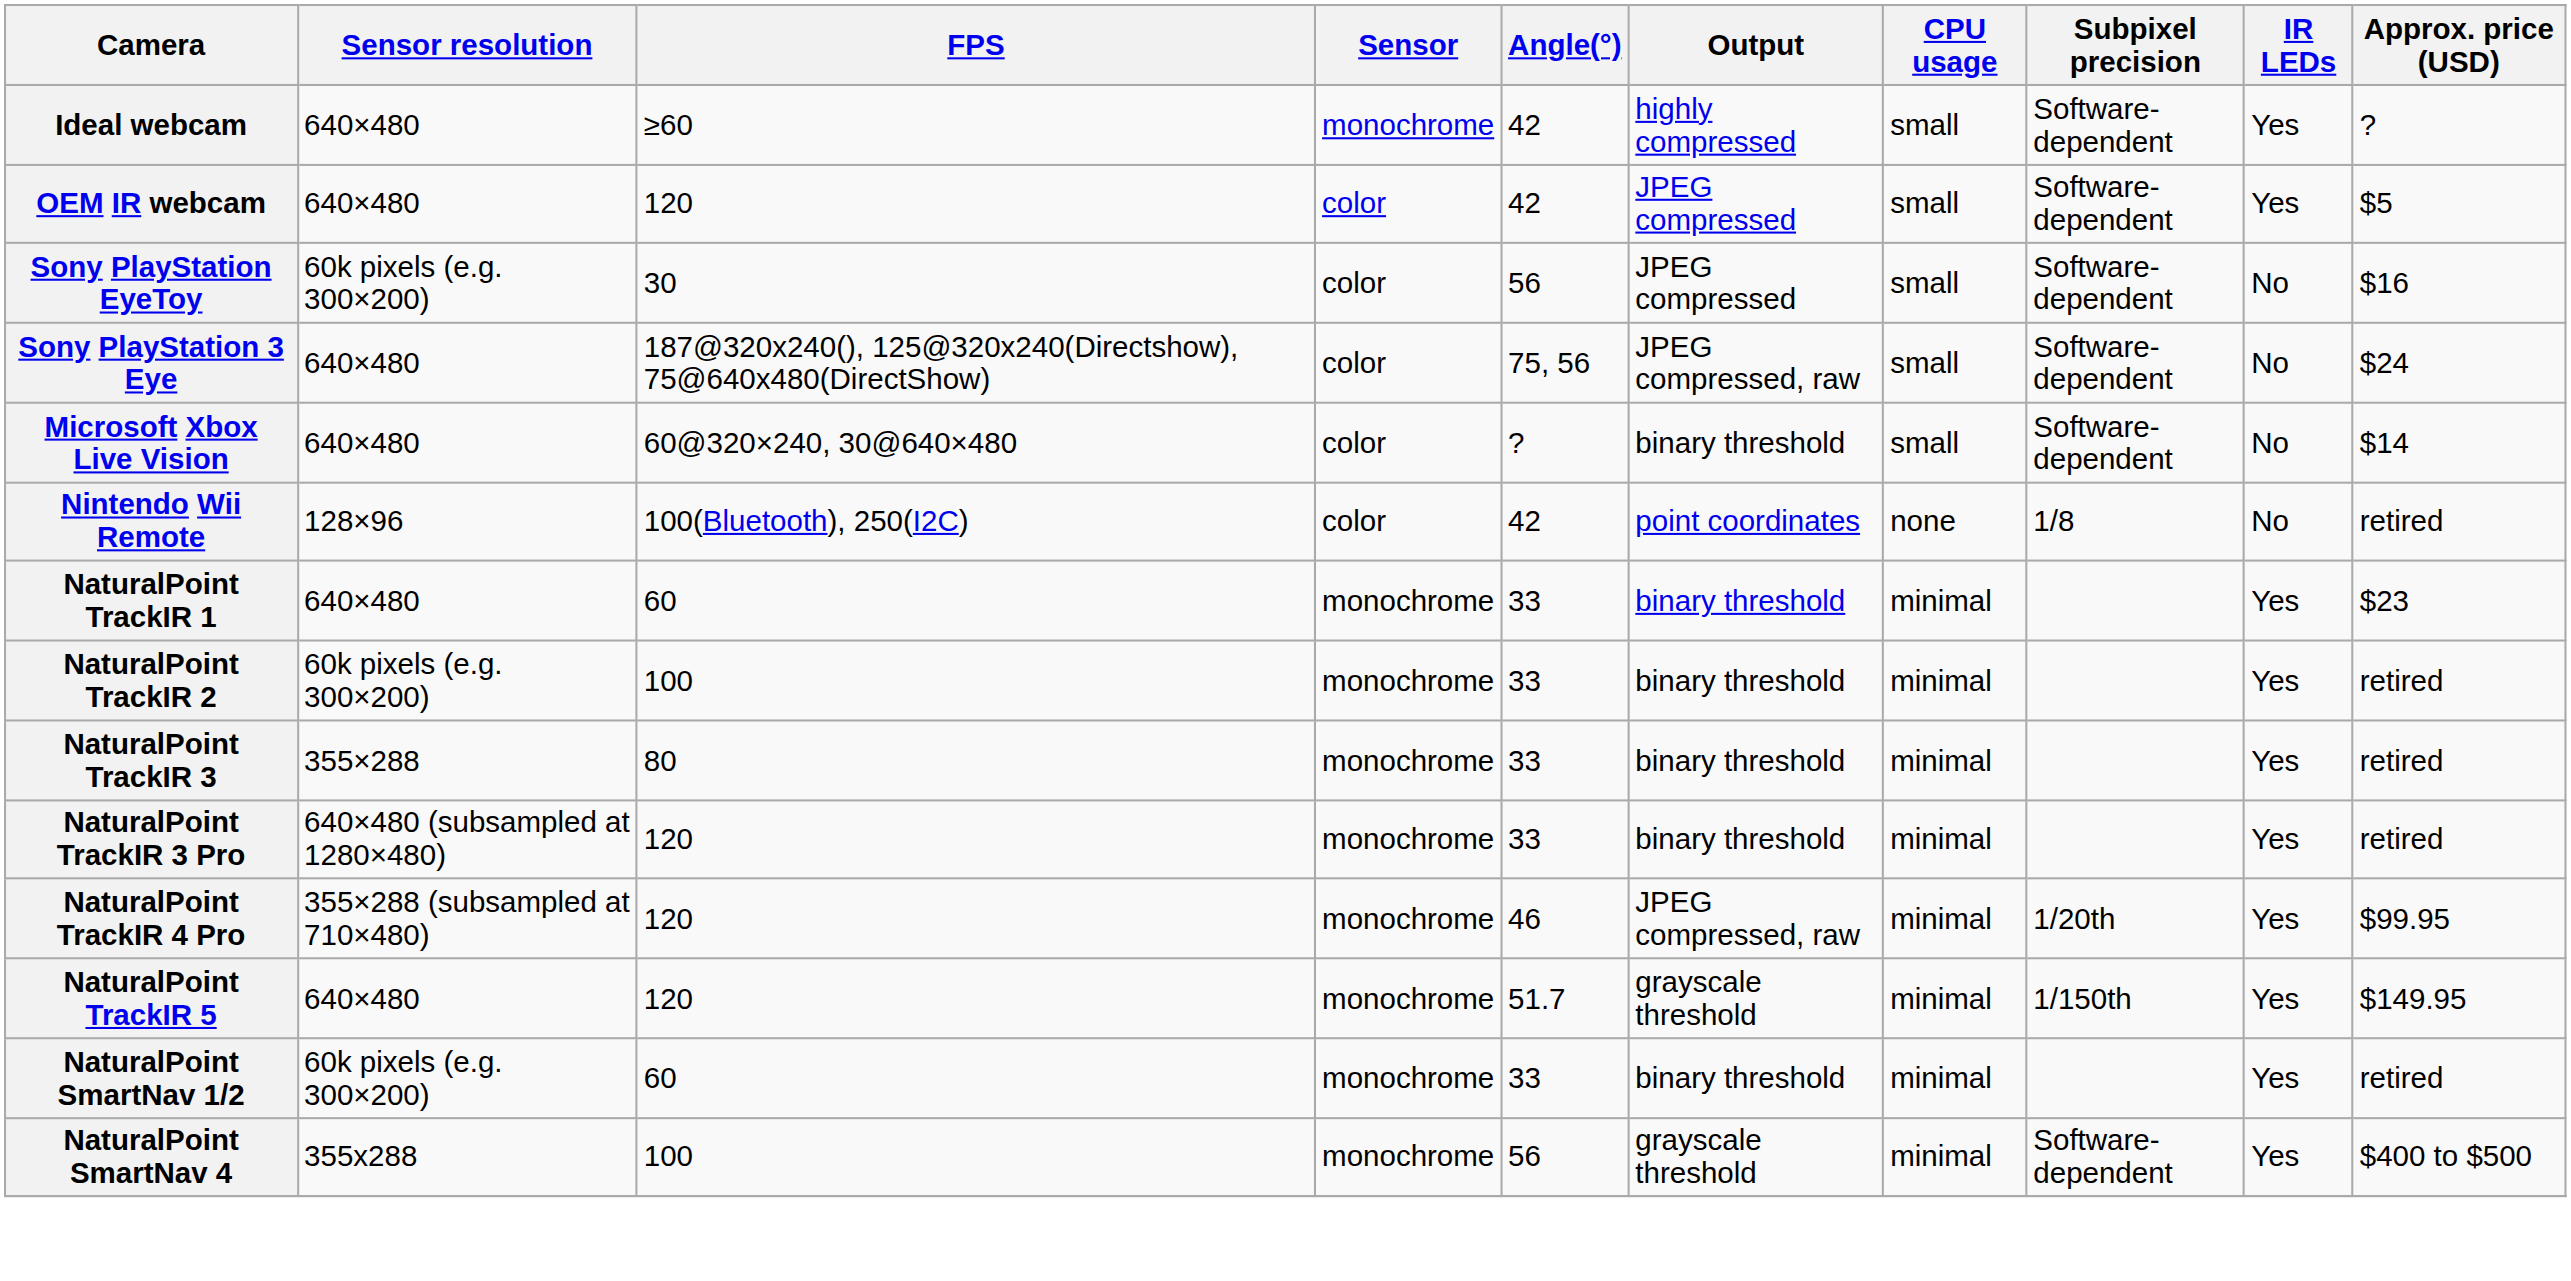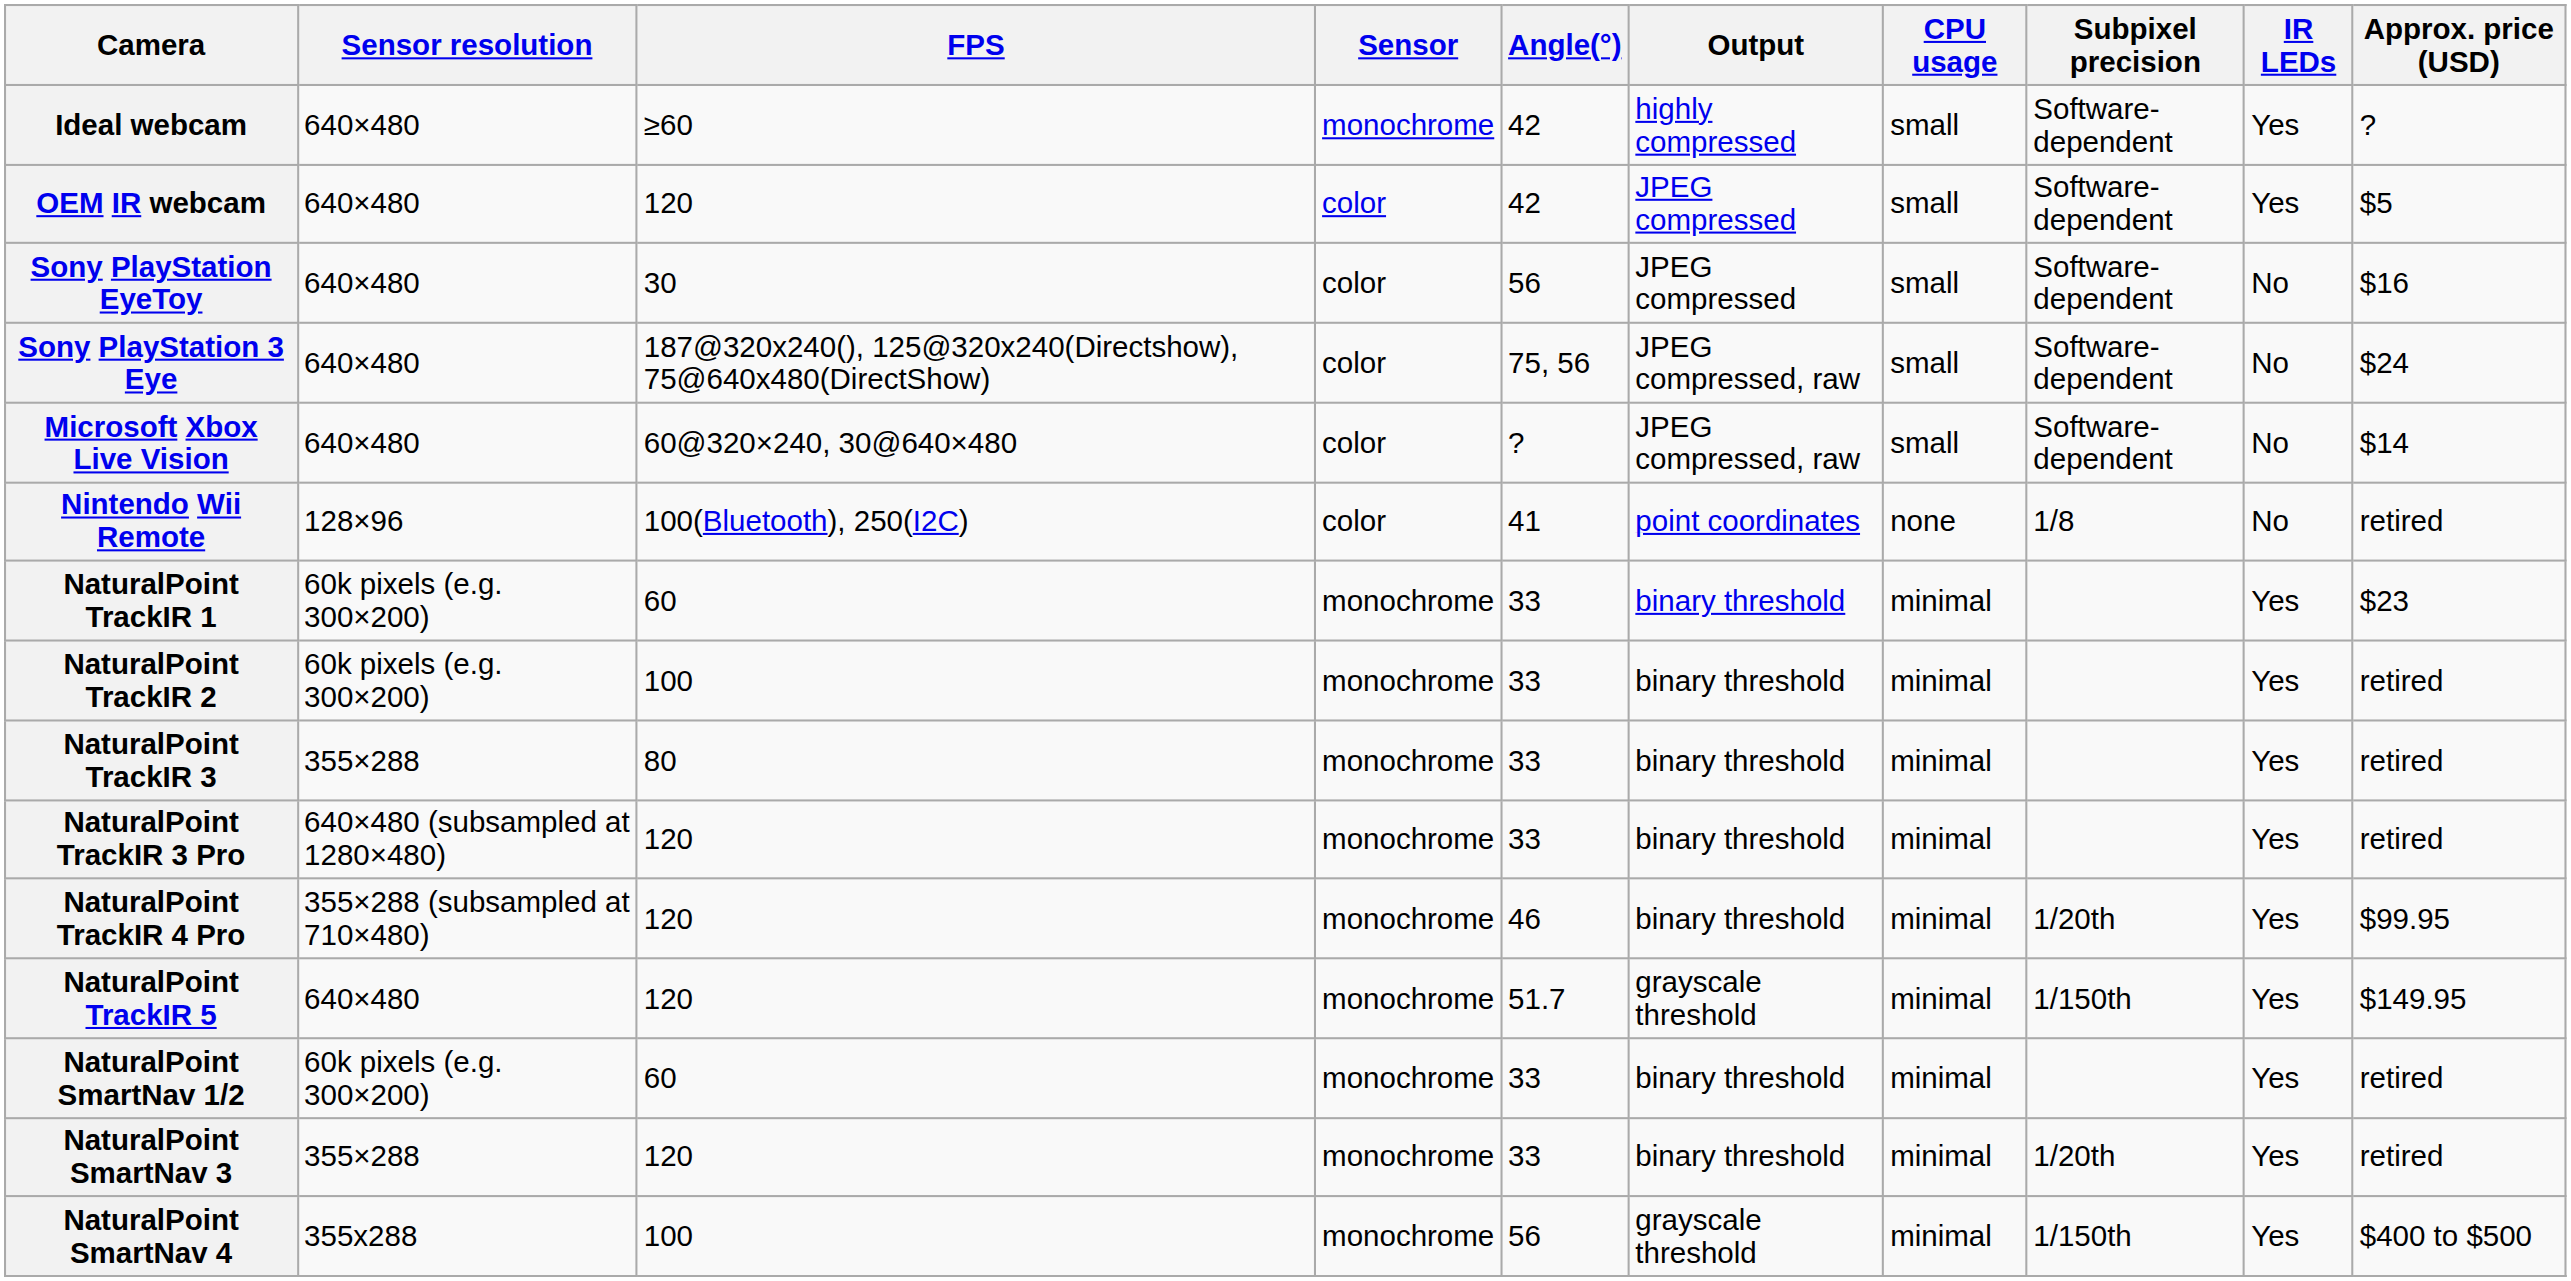 <table class="wikitable" style="font-size: 90%; text-align: left;">
 <tr>
 <th>Camera</th>
 <th><a href='#'>Sensor resolution</a></th>
 <th><a href='#'>FPS</a></th>
 <th><a href='#'>Sensor</a></th>
 <th><a href='#'>Angle(°)</a></th>
 <th>Output</th>
 <th><a href='#'>CPU usage</a></th>
 <th>Subpixel precision</th>
 <th><a href='#'>IR</a> <a href='#'>LEDs</a></th>
 <th>Approx. price (USD)</th>
 </tr>
 <tr>
 <th>Ideal webcam</th>
 <td>640×480</td>
 <td>≥60</td>
 <td><a href='#'>monochrome</a></td>
 <td>42</td>
 <td><a href='#'>highly compressed</a></td>
 <td>small</td>
 <td>Software-dependent</td>
 <td>Yes</td>
 <td>?</td>
 </tr>
 <tr>
 <th><a href='#'>OEM</a> <a href='#'>IR</a> webcam</th>
 <td>640×480</td>
 <td>120</td>
 <td><a href='#'>color</a></td>
 <td>42</td>
 <td><a href='#'>JPEG compressed</a></td>
 <td>small</td>
 <td>Software-dependent</td>
 <td>Yes</td>
 <td>$5</td>
 </tr>
 <tr>
 <th><a href='#'>Sony</a> <a href='#'>PlayStation EyeToy</a></th>
-<td>60k pixels (e.g. 300×200)</td>
+<td>640×480</td>
 <td>30</td>
 <td>color</td>
 <td>56</td>
 <td>JPEG compressed</td>
 <td>small</td>
 <td>Software-dependent</td>
 <td>No</td>
 <td>$16</td>
 </tr>
 <tr>
 <th><a href='#'>Sony</a> <a href='#'>PlayStation 3 Eye</a></th>
 <td>640×480</td>
 <td>187@320x240(), 125@320x240(Directshow), 75@640x480(DirectShow)</td>
 <td>color</td>
 <td>75, 56</td>
 <td>JPEG compressed, raw</td>
 <td>small</td>
 <td>Software-dependent</td>
 <td>No</td>
 <td>$24</td>
 </tr>
 <tr>
 <th><a href='#'>Microsoft</a> <a href='#'>Xbox Live Vision</a></th>
 <td>640×480</td>
 <td>60@320×240, 30@640×480</td>
 <td>color</td>
 <td>?</td>
-<td>binary threshold</td>
+<td>JPEG compressed, raw</td>
 <td>small</td>
 <td>Software-dependent</td>
 <td>No</td>
 <td>$14</td>
 </tr>
 <tr>
 <th><a href='#'>Nintendo</a> <a href='#'>Wii Remote</a></th>
 <td>128×96</td>
 <td>100(<a href='#'>Bluetooth</a>), 250(<a href='#'>I2C</a>)</td>
 <td>color</td>
-<td>42</td>
+<td>41</td>
 <td><a href='#'>point coordinates</a></td>
 <td>none</td>
 <td>1/8</td>
 <td>No</td>
 <td>retired</td>
 </tr>
 <tr>
 <th>NaturalPoint TrackIR 1 </th>
-<td>640×480</td>
+<td>60k pixels (e.g. 300×200)</td>
 <td>60</td>
 <td>monochrome</td>
 <td>33</td>
 <td><a href='#'>binary threshold</a></td>
 <td>minimal</td>
 <td></td>
 <td>Yes</td>
 <td>$23</td>
 </tr>
 <tr>
 <th>NaturalPoint TrackIR 2 </th>
 <td>60k pixels (e.g. 300×200)</td>
 <td>100</td>
 <td>monochrome</td>
 <td>33</td>
 <td>binary threshold</td>
 <td>minimal</td>
 <td></td>
 <td>Yes</td>
 <td>retired</td>
 </tr>
 <tr>
 <th>NaturalPoint TrackIR 3 </th>
 <td>355×288</td>
 <td>80</td>
 <td>monochrome</td>
 <td>33</td>
 <td>binary threshold</td>
 <td>minimal</td>
 <td></td>
 <td>Yes</td>
 <td>retired</td>
 </tr>
 <tr>
 <th>NaturalPoint TrackIR 3 Pro </th>
 <td>640×480 (subsampled at 1280×480)</td>
 <td>120</td>
 <td>monochrome</td>
 <td>33</td>
 <td>binary threshold</td>
 <td>minimal</td>
 <td></td>
 <td>Yes</td>
 <td>retired</td>
 </tr>
 <tr>
 <th>NaturalPoint TrackIR 4 Pro </th>
 <td>355×288 (subsampled at 710×480)</td>
 <td>120</td>
 <td>monochrome</td>
 <td>46</td>
-<td>JPEG compressed, raw</td>
+<td>binary threshold</td>
 <td>minimal</td>
 <td>1/20th</td>
 <td>Yes</td>
 <td>$99.95</td>
 </tr>
 <tr>
 <th>NaturalPoint <a href='#'>TrackIR 5</a></th>
 <td>640×480</td>
 <td>120</td>
 <td>monochrome</td>
 <td>51.7</td>
 <td>grayscale threshold</td>
 <td>minimal</td>
 <td>1/150th</td>
 <td>Yes</td>
 <td>$149.95</td>
 </tr>
 <tr>
 <th>NaturalPoint SmartNav 1/2</th>
 <td>60k pixels (e.g. 300×200)</td>
 <td>60</td>
 <td>monochrome</td>
 <td>33</td>
 <td>binary threshold</td>
 <td>minimal</td>
 <td></td>
 <td>Yes</td>
 <td>retired</td>
 </tr>
 <tr>
+<th>NaturalPoint SmartNav 3 </th>
+<td>355×288</td>
+<td>120</td>
+<td>monochrome</td>
+<td>33</td>
+<td>binary threshold</td>
+<td>minimal</td>
+<td>1/20th</td>
+<td>Yes</td>
+<td>retired</td>
+</tr>
+<tr>
 <th>NaturalPoint SmartNav 4</th>
 <td>355x288</td>
 <td>100</td>
 <td>monochrome</td>
 <td>56</td>
 <td>grayscale threshold</td>
 <td>minimal</td>
-<td>Software-dependent</td>
+<td>1/150th</td>
 <td>Yes</td>
 <td>$400 to $500</td>
 </tr>
 <tr>
 </tr>
 </table>
